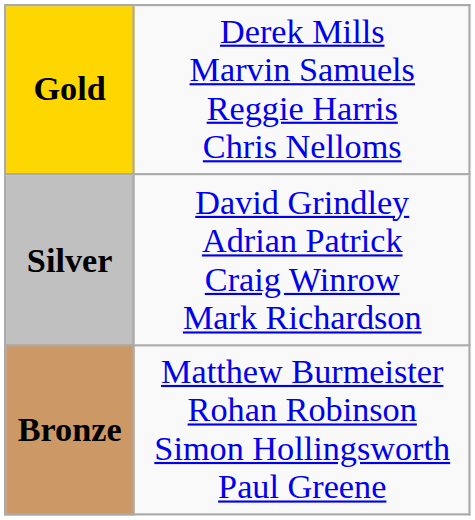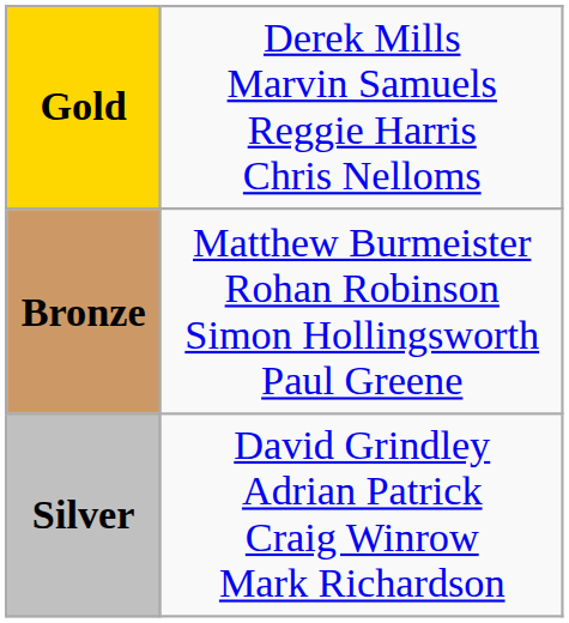 <table class="wikitable" style="text-align:center; " width="35%">
 <tr>
 <td bgcolor="gold"><strong>Gold</strong></td>
 <td><a href='#'>Derek Mills</a><br><a href='#'>Marvin Samuels</a><br><a href='#'>Reggie Harris</a><br><a href='#'>Chris Nelloms</a><br>  <small><em></em></small></td>
 </tr>
 <tr>
+<td bgcolor="CC9966"><strong>Bronze</strong></td>
+<td><a href='#'>Matthew Burmeister</a><br><a href='#'>Rohan Robinson</a><br><a href='#'>Simon Hollingsworth</a><br><a href='#'>Paul Greene</a><br>  <small><em></em></small></td>
+</tr>
+<tr>
 <td bgcolor="silver"><strong>Silver</strong></td>
 <td><a href='#'>David Grindley</a><br><a href='#'>Adrian Patrick</a><br><a href='#'>Craig Winrow</a><br><a href='#'>Mark Richardson</a><br>  <small><em></em></small></td>
 </tr>
-<tr>
-<td bgcolor="CC9966"><strong>Bronze</strong></td>
-<td><a href='#'>Matthew Burmeister</a><br><a href='#'>Rohan Robinson</a><br><a href='#'>Simon Hollingsworth</a><br><a href='#'>Paul Greene</a><br>  <small><em></em></small></td>
-</tr>
 </table>
